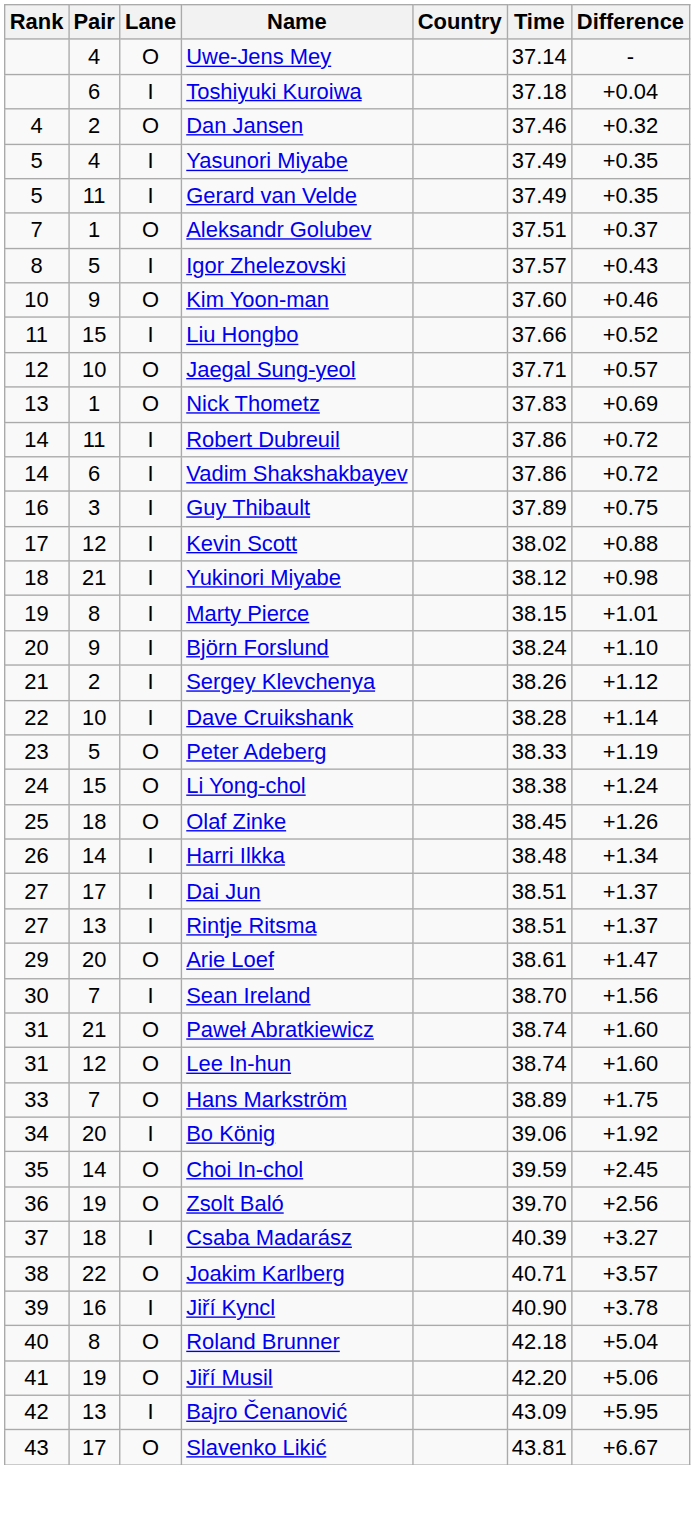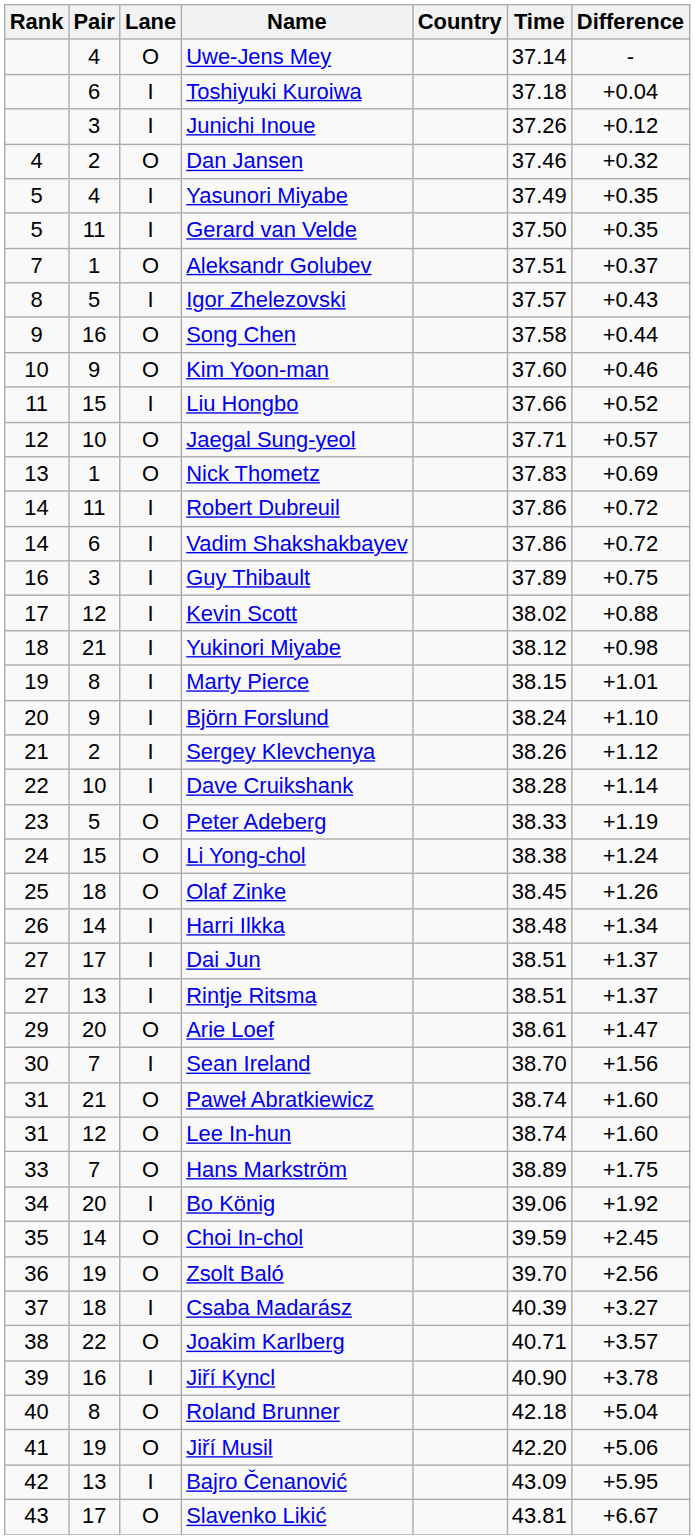 <table class="wikitable sortable" style="text-align:center">
 <tr>
 <th>Rank</th>
 <th>Pair</th>
 <th>Lane</th>
 <th>Name</th>
 <th>Country</th>
 <th>Time</th>
 <th>Difference</th>
 </tr>
 <tr>
 <td></td>
 <td>4</td>
 <td>O</td>
 <td align=left><a href='#'>Uwe-Jens Mey</a></td>
 <td align=left></td>
 <td>37.14</td>
 <td>-</td>
 </tr>
 <tr>
 <td></td>
 <td>6</td>
 <td>I</td>
 <td align=left><a href='#'>Toshiyuki Kuroiwa</a></td>
 <td align=left></td>
 <td>37.18</td>
 <td>+0.04</td>
 </tr>
 <tr>
+<td></td>
+<td>3</td>
+<td>I</td>
+<td align=left><a href='#'>Junichi Inoue</a></td>
+<td align=left></td>
+<td>37.26</td>
+<td>+0.12</td>
+</tr>
+<tr>
 <td>4</td>
 <td>2</td>
 <td>O</td>
 <td align=left><a href='#'>Dan Jansen</a></td>
 <td align=left></td>
 <td>37.46</td>
 <td>+0.32</td>
 </tr>
 <tr>
 <td>5</td>
 <td>4</td>
 <td>I</td>
 <td align=left><a href='#'>Yasunori Miyabe</a></td>
 <td align=left></td>
 <td>37.49</td>
 <td>+0.35</td>
 </tr>
 <tr>
 <td>5</td>
 <td>11</td>
 <td>I</td>
 <td align=left><a href='#'>Gerard van Velde</a></td>
 <td align=left></td>
-<td>37.49</td>
+<td>37.50</td>
 <td>+0.35</td>
 </tr>
 <tr>
 <td>7</td>
 <td>1</td>
 <td>O</td>
 <td align=left><a href='#'>Aleksandr Golubev</a></td>
 <td align=left></td>
 <td>37.51</td>
 <td>+0.37</td>
 </tr>
 <tr>
 <td>8</td>
 <td>5</td>
 <td>I</td>
 <td align=left><a href='#'>Igor Zhelezovski</a></td>
 <td align=left></td>
 <td>37.57</td>
 <td>+0.43</td>
+</tr>
+<tr>
+<td>9</td>
+<td>16</td>
+<td>O</td>
+<td align=left><a href='#'>Song Chen</a></td>
+<td align=left></td>
+<td>37.58</td>
+<td>+0.44</td>
 </tr>
 <tr>
 <td>10</td>
 <td>9</td>
 <td>O</td>
 <td align=left><a href='#'>Kim Yoon-man</a></td>
 <td align=left></td>
 <td>37.60</td>
 <td>+0.46</td>
 </tr>
 <tr>
 <td>11</td>
 <td>15</td>
 <td>I</td>
 <td align=left><a href='#'>Liu Hongbo</a></td>
 <td align=left></td>
 <td>37.66</td>
 <td>+0.52</td>
 </tr>
 <tr>
 <td>12</td>
 <td>10</td>
 <td>O</td>
 <td align=left><a href='#'>Jaegal Sung-yeol</a></td>
 <td align=left></td>
 <td>37.71</td>
 <td>+0.57</td>
 </tr>
 <tr>
 <td>13</td>
 <td>1</td>
 <td>O</td>
 <td align=left><a href='#'>Nick Thometz</a></td>
 <td align=left></td>
 <td>37.83</td>
 <td>+0.69</td>
 </tr>
 <tr>
 <td>14</td>
 <td>11</td>
 <td>I</td>
 <td align=left><a href='#'>Robert Dubreuil</a></td>
 <td align=left></td>
 <td>37.86</td>
 <td>+0.72</td>
 </tr>
 <tr>
 <td>14</td>
 <td>6</td>
 <td>I</td>
 <td align=left><a href='#'>Vadim Shakshakbayev</a></td>
 <td align=left></td>
 <td>37.86</td>
 <td>+0.72</td>
 </tr>
 <tr>
 <td>16</td>
 <td>3</td>
 <td>I</td>
 <td align=left><a href='#'>Guy Thibault</a></td>
 <td align=left></td>
 <td>37.89</td>
 <td>+0.75</td>
 </tr>
 <tr>
 <td>17</td>
 <td>12</td>
 <td>I</td>
 <td align=left><a href='#'>Kevin Scott</a></td>
 <td align=left></td>
 <td>38.02</td>
 <td>+0.88</td>
 </tr>
 <tr>
 <td>18</td>
 <td>21</td>
 <td>I</td>
 <td align=left><a href='#'>Yukinori Miyabe</a></td>
 <td align=left></td>
 <td>38.12</td>
 <td>+0.98</td>
 </tr>
 <tr>
 <td>19</td>
 <td>8</td>
 <td>I</td>
 <td align=left><a href='#'>Marty Pierce</a></td>
 <td align=left></td>
 <td>38.15</td>
 <td>+1.01</td>
 </tr>
 <tr>
 <td>20</td>
 <td>9</td>
 <td>I</td>
 <td align=left><a href='#'>Björn Forslund</a></td>
 <td align=left></td>
 <td>38.24</td>
 <td>+1.10</td>
 </tr>
 <tr>
 <td>21</td>
 <td>2</td>
 <td>I</td>
 <td align=left><a href='#'>Sergey Klevchenya</a></td>
 <td align=left></td>
 <td>38.26</td>
 <td>+1.12</td>
 </tr>
 <tr>
 <td>22</td>
 <td>10</td>
 <td>I</td>
 <td align=left><a href='#'>Dave Cruikshank</a></td>
 <td align=left></td>
 <td>38.28</td>
 <td>+1.14</td>
 </tr>
 <tr>
 <td>23</td>
 <td>5</td>
 <td>O</td>
 <td align=left><a href='#'>Peter Adeberg</a></td>
 <td align=left></td>
 <td>38.33</td>
 <td>+1.19</td>
 </tr>
 <tr>
 <td>24</td>
 <td>15</td>
 <td>O</td>
 <td align=left><a href='#'>Li Yong-chol</a></td>
 <td align=left></td>
 <td>38.38</td>
 <td>+1.24</td>
 </tr>
 <tr>
 <td>25</td>
 <td>18</td>
 <td>O</td>
 <td align=left><a href='#'>Olaf Zinke</a></td>
 <td align=left></td>
 <td>38.45</td>
 <td>+1.26</td>
 </tr>
 <tr>
 <td>26</td>
 <td>14</td>
 <td>I</td>
 <td align=left><a href='#'>Harri Ilkka</a></td>
 <td align=left></td>
 <td>38.48</td>
 <td>+1.34</td>
 </tr>
 <tr>
 <td>27</td>
 <td>17</td>
 <td>I</td>
 <td align=left><a href='#'>Dai Jun</a></td>
 <td align=left></td>
 <td>38.51</td>
 <td>+1.37</td>
 </tr>
 <tr>
 <td>27</td>
 <td>13</td>
 <td>I</td>
 <td align=left><a href='#'>Rintje Ritsma</a></td>
 <td align=left></td>
 <td>38.51</td>
 <td>+1.37</td>
 </tr>
 <tr>
 <td>29</td>
 <td>20</td>
 <td>O</td>
 <td align=left><a href='#'>Arie Loef</a></td>
 <td align=left></td>
 <td>38.61</td>
 <td>+1.47</td>
 </tr>
 <tr>
 <td>30</td>
 <td>7</td>
 <td>I</td>
 <td align=left><a href='#'>Sean Ireland</a></td>
 <td align=left></td>
 <td>38.70</td>
 <td>+1.56</td>
 </tr>
 <tr>
 <td>31</td>
 <td>21</td>
 <td>O</td>
 <td align=left><a href='#'>Paweł Abratkiewicz</a></td>
 <td align=left></td>
 <td>38.74</td>
 <td>+1.60</td>
 </tr>
 <tr>
 <td>31</td>
 <td>12</td>
 <td>O</td>
 <td align=left><a href='#'>Lee In-hun</a></td>
 <td align=left></td>
 <td>38.74</td>
 <td>+1.60</td>
 </tr>
 <tr>
 <td>33</td>
 <td>7</td>
 <td>O</td>
 <td align=left><a href='#'>Hans Markström</a></td>
 <td align=left></td>
 <td>38.89</td>
 <td>+1.75</td>
 </tr>
 <tr>
 <td>34</td>
 <td>20</td>
 <td>I</td>
 <td align=left><a href='#'>Bo König</a></td>
 <td align=left></td>
 <td>39.06</td>
 <td>+1.92</td>
 </tr>
 <tr>
 <td>35</td>
 <td>14</td>
 <td>O</td>
 <td align=left><a href='#'>Choi In-chol</a></td>
 <td align=left></td>
 <td>39.59</td>
 <td>+2.45</td>
 </tr>
 <tr>
 <td>36</td>
 <td>19</td>
 <td>O</td>
 <td align=left><a href='#'>Zsolt Baló</a></td>
 <td align=left></td>
 <td>39.70</td>
 <td>+2.56</td>
 </tr>
 <tr>
 <td>37</td>
 <td>18</td>
 <td>I</td>
 <td align=left><a href='#'>Csaba Madarász</a></td>
 <td align=left></td>
 <td>40.39</td>
 <td>+3.27</td>
 </tr>
 <tr>
 <td>38</td>
 <td>22</td>
 <td>O</td>
 <td align=left><a href='#'>Joakim Karlberg</a></td>
 <td align=left></td>
 <td>40.71</td>
 <td>+3.57</td>
 </tr>
 <tr>
 <td>39</td>
 <td>16</td>
 <td>I</td>
 <td align=left><a href='#'>Jiří Kyncl</a></td>
 <td align=left></td>
 <td>40.90</td>
 <td>+3.78</td>
 </tr>
 <tr>
 <td>40</td>
 <td>8</td>
 <td>O</td>
 <td align=left><a href='#'>Roland Brunner</a></td>
 <td align=left></td>
 <td>42.18</td>
 <td>+5.04</td>
 </tr>
 <tr>
 <td>41</td>
 <td>19</td>
 <td>O</td>
 <td align=left><a href='#'>Jiří Musil</a></td>
 <td align=left></td>
 <td>42.20</td>
 <td>+5.06</td>
 </tr>
 <tr>
 <td>42</td>
 <td>13</td>
 <td>I</td>
 <td align=left><a href='#'>Bajro Čenanović</a></td>
 <td align=left></td>
 <td>43.09</td>
 <td>+5.95</td>
 </tr>
 <tr>
 <td>43</td>
 <td>17</td>
 <td>O</td>
 <td align=left><a href='#'>Slavenko Likić</a></td>
 <td align=left></td>
 <td>43.81</td>
 <td>+6.67</td>
 </tr>
 </table>
